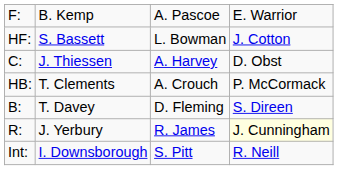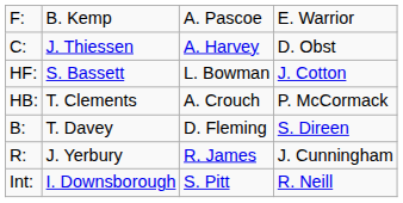 <table class="wikitable" style="margin: 0.5em auto;">
 <tr>
 <td>F:</td>
 <td>B. Kemp</td>
 <td>A. Pascoe</td>
 <td>E. Warrior</td>
 </tr>
 <tr>
+<td>C:</td>
+<td><a href='#'>J. Thiessen</a></td>
+<td><a href='#'>A. Harvey</a></td>
+<td>D. Obst</td>
+</tr>
+<tr>
 <td>HF:</td>
 <td><a href='#'>S. Bassett</a></td>
 <td>L. Bowman</td>
 <td><a href='#'>J. Cotton</a></td>
-</tr>
-<tr>
-<td>C:</td>
-<td><a href='#'>J. Thiessen</a></td>
-<td><a href='#'>A. Harvey</a></td>
-<td>D. Obst</td>
 </tr>
 <tr>
 <td>HB:</td>
 <td>T. Clements</td>
 <td>A. Crouch</td>
 <td>P. McCormack</td>
 </tr>
 <tr>
 <td>B:</td>
 <td>T. Davey</td>
 <td>D. Fleming</td>
 <td><a href='#'>S. Direen</a></td>
 </tr>
 <tr>
 <td>R:</td>
 <td>J. Yerbury</td>
 <td><a href='#'>R. James</a></td>
-<td style="background: lightyellow;">J. Cunningham</td>
+<td>J. Cunningham</td>
 </tr>
 <tr>
 <td>Int:</td>
 <td><a href='#'>I. Downsborough</a></td>
 <td><a href='#'>S. Pitt</a></td>
 <td><a href='#'>R. Neill</a></td>
 </tr>
 </table>
